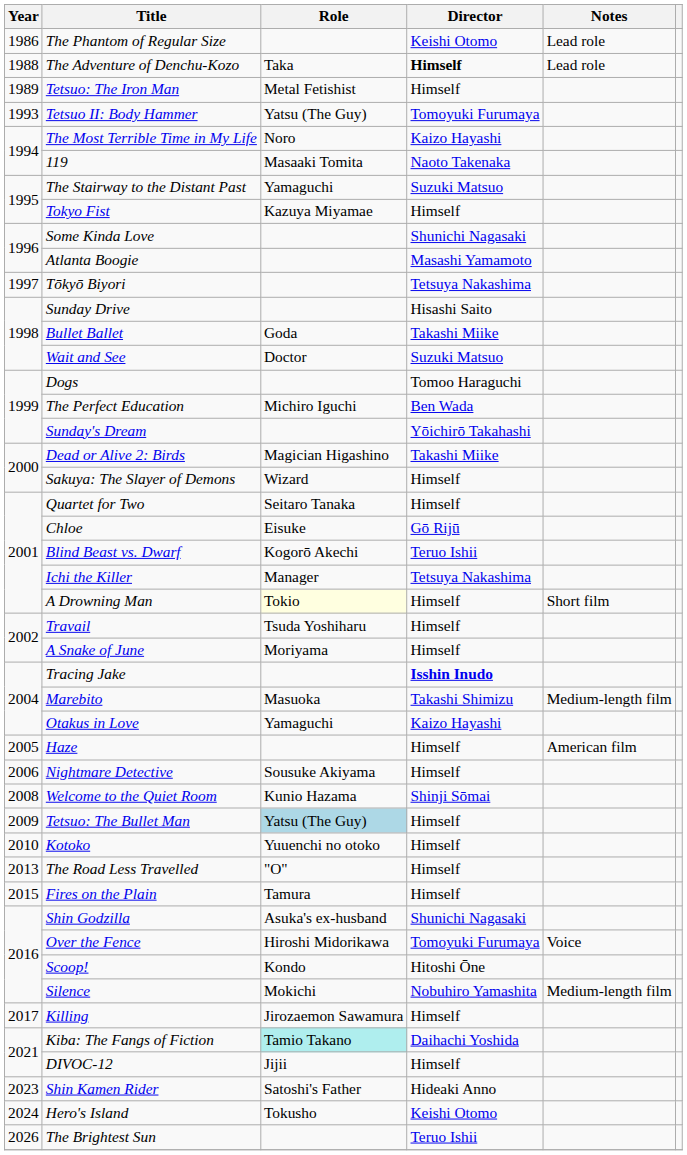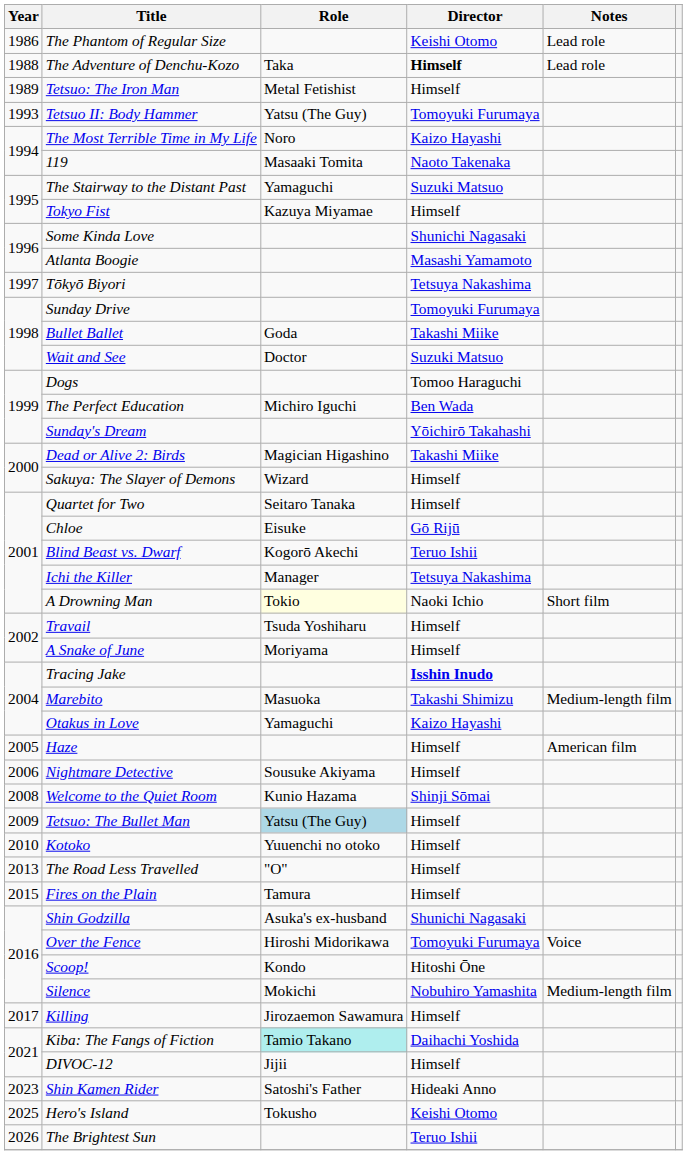 <table class="wikitable">
 <tr>
 <th>Year</th>
 <th>Title</th>
 <th>Role</th>
 <th>Director</th>
 <th>Notes</th>
 <th></th>
 </tr>
 <tr>
 <td>1986</td>
 <td><em>The Phantom of Regular Size</em></td>
 <td></td>
 <td><a href='#'>Keishi Otomo</a></td>
 <td>Lead role</td>
 <td></td>
 </tr>
 <tr>
 <td>1988</td>
 <td><em>The Adventure of Denchu-Kozo</em></td>
 <td>Taka</td>
 <td><strong>Himself</strong></td>
 <td>Lead role</td>
 <td></td>
 </tr>
 <tr>
 <td>1989</td>
 <td><em><a href='#'>Tetsuo: The Iron Man</a></em></td>
 <td>Metal Fetishist</td>
 <td>Himself</td>
 <td></td>
 <td></td>
 </tr>
 <tr>
 <td>1993</td>
 <td><em><a href='#'>Tetsuo II: Body Hammer</a></em></td>
 <td>Yatsu (The Guy)</td>
 <td><a href='#'>Tomoyuki Furumaya</a></td>
 <td></td>
 <td></td>
 </tr>
 <tr>
 <td rowspan="2">1994</td>
 <td><em><a href='#'>The Most Terrible Time in My Life</a></em></td>
 <td>Noro</td>
 <td><a href='#'>Kaizo Hayashi</a></td>
 <td></td>
 <td></td>
 </tr>
 <tr>
 <td><em>119</em></td>
 <td>Masaaki Tomita</td>
 <td><a href='#'>Naoto Takenaka</a></td>
 <td></td>
 <td></td>
 </tr>
 <tr>
 <td rowspan="2">1995</td>
 <td><em>The Stairway to the Distant Past</em></td>
 <td>Yamaguchi</td>
 <td><a href='#'>Suzuki Matsuo</a></td>
 <td></td>
 <td></td>
 </tr>
 <tr>
 <td><em><a href='#'>Tokyo Fist</a></em></td>
 <td>Kazuya Miyamae</td>
 <td>Himself</td>
 <td></td>
 <td></td>
 </tr>
 <tr>
 <td rowspan="2">1996</td>
 <td><em>Some Kinda Love</em></td>
 <td></td>
 <td><a href='#'>Shunichi Nagasaki</a></td>
 <td></td>
 <td></td>
 </tr>
 <tr>
 <td><em>Atlanta Boogie</em></td>
 <td></td>
 <td><a href='#'>Masashi Yamamoto</a></td>
 <td></td>
 <td></td>
 </tr>
 <tr>
 <td>1997</td>
 <td><em>Tōkyō Biyori</em></td>
 <td></td>
 <td><a href='#'>Tetsuya Nakashima</a></td>
 <td></td>
 <td></td>
 </tr>
 <tr>
 <td rowspan="3">1998</td>
 <td><em>Sunday Drive</em></td>
 <td></td>
-<td>Hisashi Saito</td>
+<td><a href='#'>Tomoyuki Furumaya</a></td>
 <td></td>
 <td></td>
 </tr>
 <tr>
 <td><em><a href='#'>Bullet Ballet</a></em></td>
 <td>Goda</td>
 <td><a href='#'>Takashi Miike</a></td>
 <td></td>
 <td></td>
 </tr>
 <tr>
 <td><em><a href='#'>Wait and See</a></em></td>
 <td>Doctor</td>
 <td><a href='#'>Suzuki Matsuo</a></td>
 <td></td>
 <td></td>
 </tr>
 <tr>
 <td rowspan="3">1999</td>
 <td><em>Dogs</em></td>
 <td></td>
 <td>Tomoo Haraguchi</td>
 <td></td>
 <td></td>
 </tr>
 <tr>
 <td><em>The Perfect Education</em></td>
 <td>Michiro Iguchi</td>
 <td><a href='#'>Ben Wada</a></td>
 <td></td>
 <td></td>
 </tr>
 <tr>
 <td><em><a href='#'>Sunday's Dream</a></em></td>
 <td></td>
 <td><a href='#'>Yōichirō Takahashi</a></td>
 <td></td>
 <td></td>
 </tr>
 <tr>
 <td rowspan="2">2000</td>
 <td><em><a href='#'>Dead or Alive 2: Birds</a></em></td>
 <td>Magician Higashino</td>
 <td><a href='#'>Takashi Miike</a></td>
 <td></td>
 <td></td>
 </tr>
 <tr>
 <td><em>Sakuya: The Slayer of Demons</em></td>
 <td>Wizard</td>
 <td>Himself</td>
 <td></td>
 <td></td>
 </tr>
 <tr>
 <td rowspan="5">2001</td>
 <td><em>Quartet for Two</em></td>
 <td>Seitaro Tanaka</td>
 <td>Himself</td>
 <td></td>
 <td></td>
 </tr>
 <tr>
 <td><em>Chloe</em></td>
 <td>Eisuke</td>
 <td><a href='#'>Gō Rijū</a></td>
 <td></td>
 <td></td>
 </tr>
 <tr>
 <td><em><a href='#'>Blind Beast vs. Dwarf</a></em></td>
 <td>Kogorō Akechi</td>
 <td><a href='#'>Teruo Ishii</a></td>
 <td></td>
 <td></td>
 </tr>
 <tr>
 <td><em><a href='#'>Ichi the Killer</a></em></td>
 <td>Manager</td>
 <td><a href='#'>Tetsuya Nakashima</a></td>
 <td></td>
 <td></td>
 </tr>
 <tr>
 <td><em>A Drowning Man</em></td>
 <td style="background: lightyellow;">Tokio</td>
-<td>Himself</td>
+<td>Naoki Ichio</td>
 <td>Short film</td>
 <td></td>
 </tr>
 <tr>
 <td rowspan="2">2002</td>
 <td><em><a href='#'>Travail</a></em></td>
 <td>Tsuda Yoshiharu</td>
 <td>Himself</td>
 <td></td>
 <td></td>
 </tr>
 <tr>
 <td><em><a href='#'>A Snake of June</a></em></td>
 <td>Moriyama</td>
 <td>Himself</td>
 <td></td>
 <td></td>
 </tr>
 <tr>
 <td rowspan="3">2004</td>
 <td><em>Tracing Jake</em></td>
 <td></td>
 <td><strong><a href='#'>Isshin Inudo</a></strong></td>
 <td></td>
 <td></td>
 </tr>
 <tr>
 <td><em><a href='#'>Marebito</a></em></td>
 <td>Masuoka</td>
 <td><a href='#'>Takashi Shimizu</a></td>
 <td>Medium-length film</td>
 <td></td>
 </tr>
 <tr>
 <td><em><a href='#'>Otakus in Love</a></em></td>
 <td>Yamaguchi</td>
 <td><a href='#'>Kaizo Hayashi</a></td>
 <td></td>
 <td></td>
 </tr>
 <tr>
 <td>2005</td>
 <td><em><a href='#'>Haze</a></em></td>
 <td></td>
 <td>Himself</td>
 <td>American film</td>
 <td></td>
 </tr>
 <tr>
 <td>2006</td>
 <td><em><a href='#'>Nightmare Detective</a></em></td>
 <td>Sousuke Akiyama</td>
 <td>Himself</td>
 <td></td>
 <td></td>
 </tr>
 <tr>
 <td>2008</td>
 <td><em><a href='#'>Welcome to the Quiet Room</a></em></td>
 <td>Kunio Hazama</td>
 <td><a href='#'>Shinji Sōmai</a></td>
 <td></td>
 <td></td>
 </tr>
 <tr>
 <td>2009</td>
 <td><em><a href='#'>Tetsuo: The Bullet Man</a></em></td>
 <td style="background: lightblue;">Yatsu (The Guy)</td>
 <td>Himself</td>
 <td></td>
 <td></td>
 </tr>
 <tr>
 <td>2010</td>
 <td><em><a href='#'>Kotoko</a></em></td>
 <td>Yuuenchi no otoko</td>
 <td>Himself</td>
 <td></td>
 <td></td>
 </tr>
 <tr>
 <td>2013</td>
 <td><em>The Road Less Travelled</em></td>
 <td>"O"</td>
 <td>Himself</td>
 <td></td>
 <td></td>
 </tr>
 <tr>
 <td>2015</td>
 <td><em><a href='#'>Fires on the Plain</a></em></td>
 <td>Tamura</td>
 <td>Himself</td>
 <td></td>
 <td></td>
 </tr>
 <tr>
 <td rowspan="4">2016</td>
 <td><em><a href='#'>Shin Godzilla</a></em></td>
 <td>Asuka's ex-husband</td>
 <td><a href='#'>Shunichi Nagasaki</a></td>
 <td></td>
 <td></td>
 </tr>
 <tr>
 <td><em><a href='#'>Over the Fence</a></em></td>
 <td>Hiroshi Midorikawa</td>
 <td><a href='#'>Tomoyuki Furumaya</a></td>
 <td>Voice</td>
 <td></td>
 </tr>
 <tr>
 <td><em><a href='#'>Scoop!</a></em></td>
 <td>Kondo</td>
 <td>Hitoshi Ōne</td>
 <td></td>
 <td></td>
 </tr>
 <tr>
 <td><em><a href='#'>Silence</a></em></td>
 <td>Mokichi</td>
 <td><a href='#'>Nobuhiro Yamashita</a></td>
 <td>Medium-length film</td>
 <td></td>
 </tr>
 <tr>
 <td>2017</td>
 <td><em><a href='#'>Killing</a></em></td>
 <td>Jirozaemon Sawamura</td>
 <td>Himself</td>
 <td></td>
 <td></td>
 </tr>
 <tr>
 <td rowspan=2>2021</td>
 <td><em>Kiba: The Fangs of Fiction</em></td>
 <td style="background: paleturquoise;">Tamio Takano</td>
 <td><a href='#'>Daihachi Yoshida</a></td>
 <td></td>
 <td></td>
 </tr>
 <tr>
 <td><em>DIVOC-12</em></td>
 <td>Jijii</td>
 <td>Himself</td>
 <td></td>
 <td></td>
 </tr>
 <tr>
 <td>2023</td>
 <td><em><a href='#'>Shin Kamen Rider</a></em></td>
 <td>Satoshi's Father</td>
 <td>Hideaki Anno</td>
 <td></td>
 <td></td>
 </tr>
 <tr>
-<td>2024</td>
+<td>2025</td>
 <td><em>Hero's Island</em></td>
 <td>Tokusho</td>
 <td><a href='#'>Keishi Otomo</a></td>
 <td></td>
 <td></td>
 </tr>
 <tr>
 <td>2026</td>
 <td><em>The Brightest Sun</em></td>
 <td></td>
 <td><a href='#'>Teruo Ishii</a></td>
 <td></td>
 <td></td>
 </tr>
 <tr>
 </tr>
 </table>
